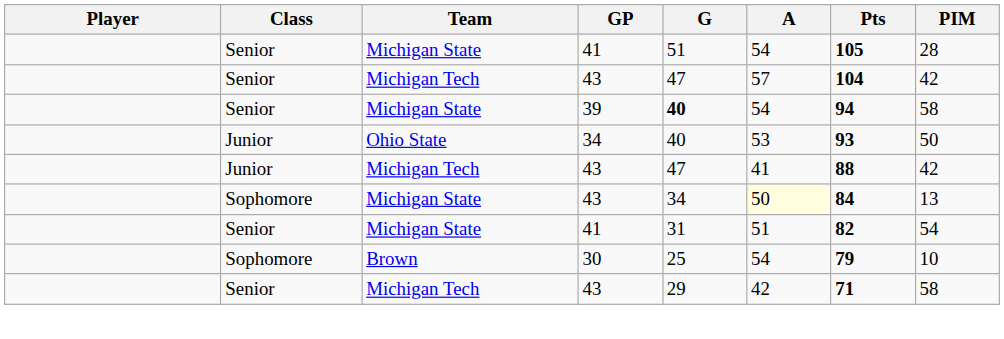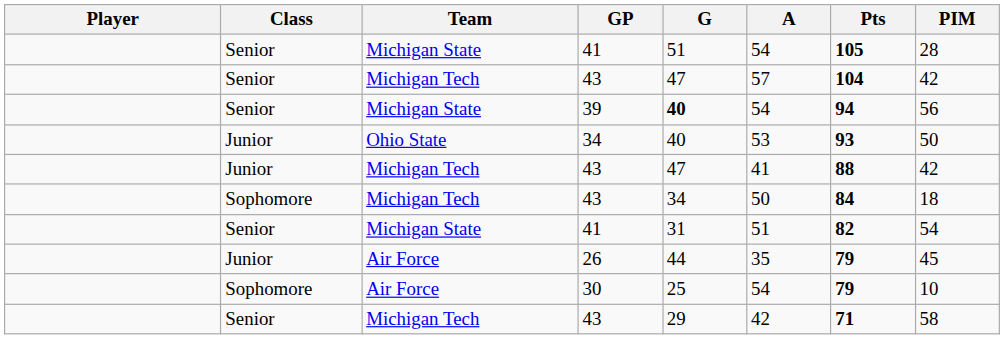 <table class="wikitable sortable">
 <tr>
 <th style="width: 11em;">Player</th>
 <th style="width: 7em;">Class</th>
 <th style="width: 11em;">Team</th>
 <th style="width: 4em;">GP</th>
 <th style="width: 4em;">G</th>
 <th style="width: 4em;">A</th>
 <th style="width: 4em;">Pts</th>
 <th style="width: 4em;">PIM</th>
 </tr>
 <tr>
 <td></td>
 <td>Senior</td>
 <td><a href='#'>Michigan State</a></td>
 <td>41</td>
 <td>51</td>
 <td>54</td>
 <td><strong>105</strong></td>
 <td>28</td>
 </tr>
 <tr>
 <td></td>
 <td>Senior</td>
 <td><a href='#'>Michigan Tech</a></td>
 <td>43</td>
 <td>47</td>
 <td>57</td>
 <td><strong>104</strong></td>
 <td>42</td>
 </tr>
 <tr>
 <td></td>
 <td>Senior</td>
 <td><a href='#'>Michigan State</a></td>
 <td>39</td>
 <td><strong>40</strong></td>
 <td>54</td>
 <td><strong>94</strong></td>
-<td>58</td>
+<td>56</td>
 </tr>
 <tr>
 <td></td>
 <td>Junior</td>
 <td><a href='#'>Ohio State</a></td>
 <td>34</td>
 <td>40</td>
 <td>53</td>
 <td><strong>93</strong></td>
 <td>50</td>
 </tr>
 <tr>
 <td></td>
 <td>Junior</td>
 <td><a href='#'>Michigan Tech</a></td>
 <td>43</td>
 <td>47</td>
 <td>41</td>
 <td><strong>88</strong></td>
 <td>42</td>
 </tr>
 <tr>
 <td></td>
 <td>Sophomore</td>
-<td><a href='#'>Michigan State</a></td>
+<td><a href='#'>Michigan Tech</a></td>
 <td>43</td>
 <td>34</td>
-<td style="background: lightyellow;">50</td>
+<td>50</td>
 <td><strong>84</strong></td>
-<td>13</td>
+<td>18</td>
 </tr>
 <tr>
 <td></td>
 <td>Senior</td>
 <td><a href='#'>Michigan State</a></td>
 <td>41</td>
 <td>31</td>
 <td>51</td>
 <td><strong>82</strong></td>
 <td>54</td>
 </tr>
 <tr>
 <td></td>
+<td>Junior</td>
+<td><a href='#'>Air Force</a></td>
+<td>26</td>
+<td>44</td>
+<td>35</td>
+<td><strong>79</strong></td>
+<td>45</td>
+</tr>
+<tr>
+<td></td>
 <td>Sophomore</td>
-<td><a href='#'>Brown</a></td>
+<td><a href='#'>Air Force</a></td>
 <td>30</td>
 <td>25</td>
 <td>54</td>
 <td><strong>79</strong></td>
 <td>10</td>
 </tr>
 <tr>
 <td></td>
 <td>Senior</td>
 <td><a href='#'>Michigan Tech</a></td>
 <td>43</td>
 <td>29</td>
 <td>42</td>
 <td><strong>71</strong></td>
 <td>58</td>
 </tr>
 </table>
